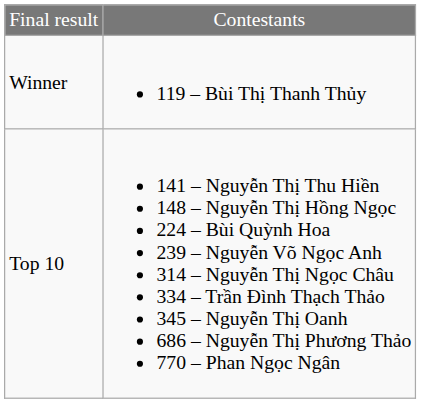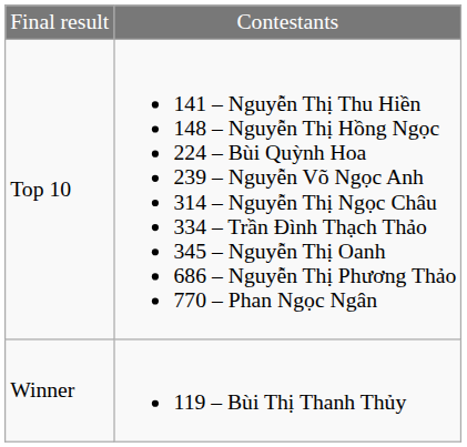 <table class="wikitable">
 <tr bgcolor="#787878" style="color:#FFFFFF" align="center">
 <td>Final result</td>
 <td>Contestants</td>
 </tr>
 <tr>
+<td>Top 10</td>
+<td><br><ul><li>141 – Nguyễn Thị Thu Hiền</li><li>148 – Nguyễn Thị Hồng Ngọc</li><li>224 – Bùi Quỳnh Hoa</li><li>239 – Nguyễn Võ Ngọc Anh</li><li>314 – Nguyễn Thị Ngọc Châu</li><li>334 – Trần Đình Thạch Thảo</li><li>345 – Nguyễn Thị Oanh</li><li>686 – Nguyễn Thị Phương Thảo</li><li>770 – Phan Ngọc Ngân</li></ul></td>
+</tr>
+<tr>
 <td>Winner</td>
 <td><br><ul><li>119 – Bùi Thị Thanh Thủy</li></ul></td>
 </tr>
-<tr>
-<td>Top 10</td>
-<td><br><ul><li>141 – Nguyễn Thị Thu Hiền</li><li>148 – Nguyễn Thị Hồng Ngọc</li><li>224 – Bùi Quỳnh Hoa</li><li>239 – Nguyễn Võ Ngọc Anh</li><li>314 – Nguyễn Thị Ngọc Châu</li><li>334 – Trần Đình Thạch Thảo</li><li>345 – Nguyễn Thị Oanh</li><li>686 – Nguyễn Thị Phương Thảo</li><li>770 – Phan Ngọc Ngân</li></ul></td>
-</tr>
 </table>
